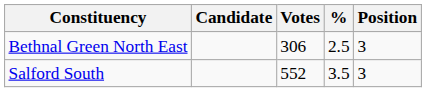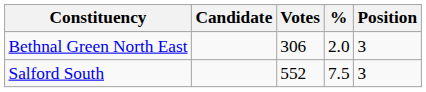 <table class="wikitable sortable">
 <tr>
 <th>Constituency</th>
 <th>Candidate</th>
 <th>Votes</th>
 <th>%</th>
 <th>Position</th>
 </tr>
 <tr>
 <td><a href='#'>Bethnal Green North East</a></td>
 <td></td>
 <td>306</td>
-<td>2.5</td>
+<td>2.0</td>
 <td>3</td>
 </tr>
 <tr>
 <td><a href='#'>Salford South</a></td>
 <td></td>
 <td>552</td>
-<td>3.5</td>
+<td>7.5</td>
 <td>3</td>
 </tr>
 </table>
